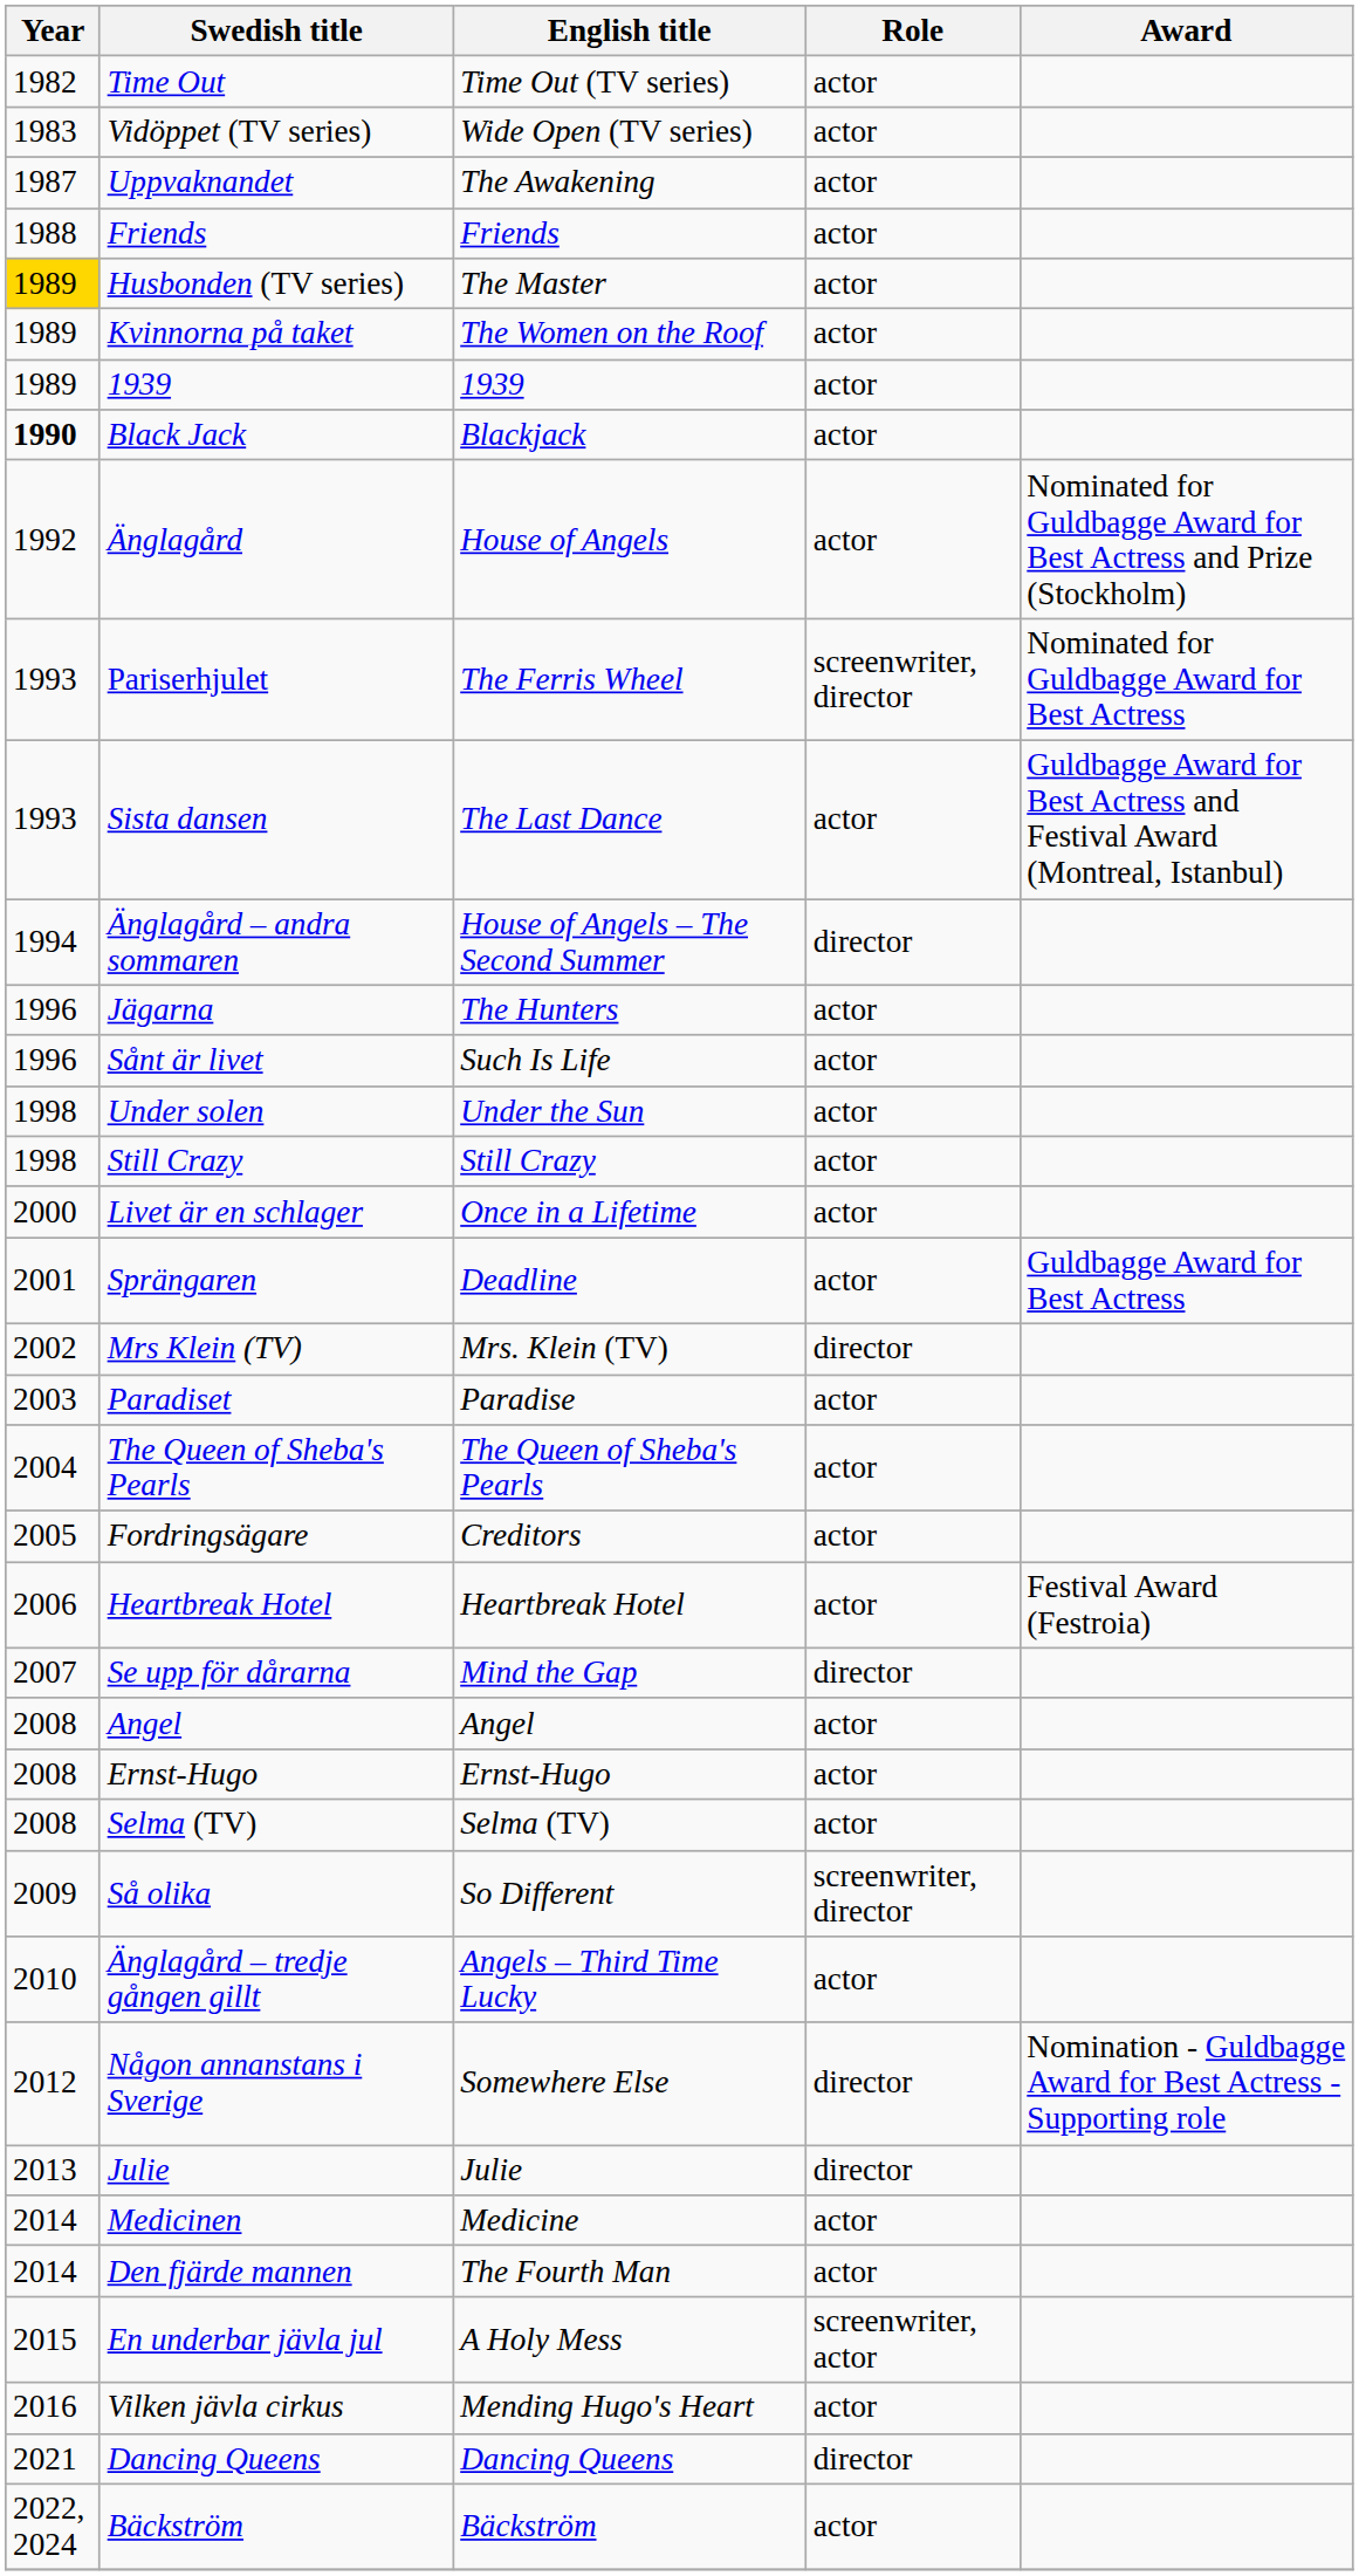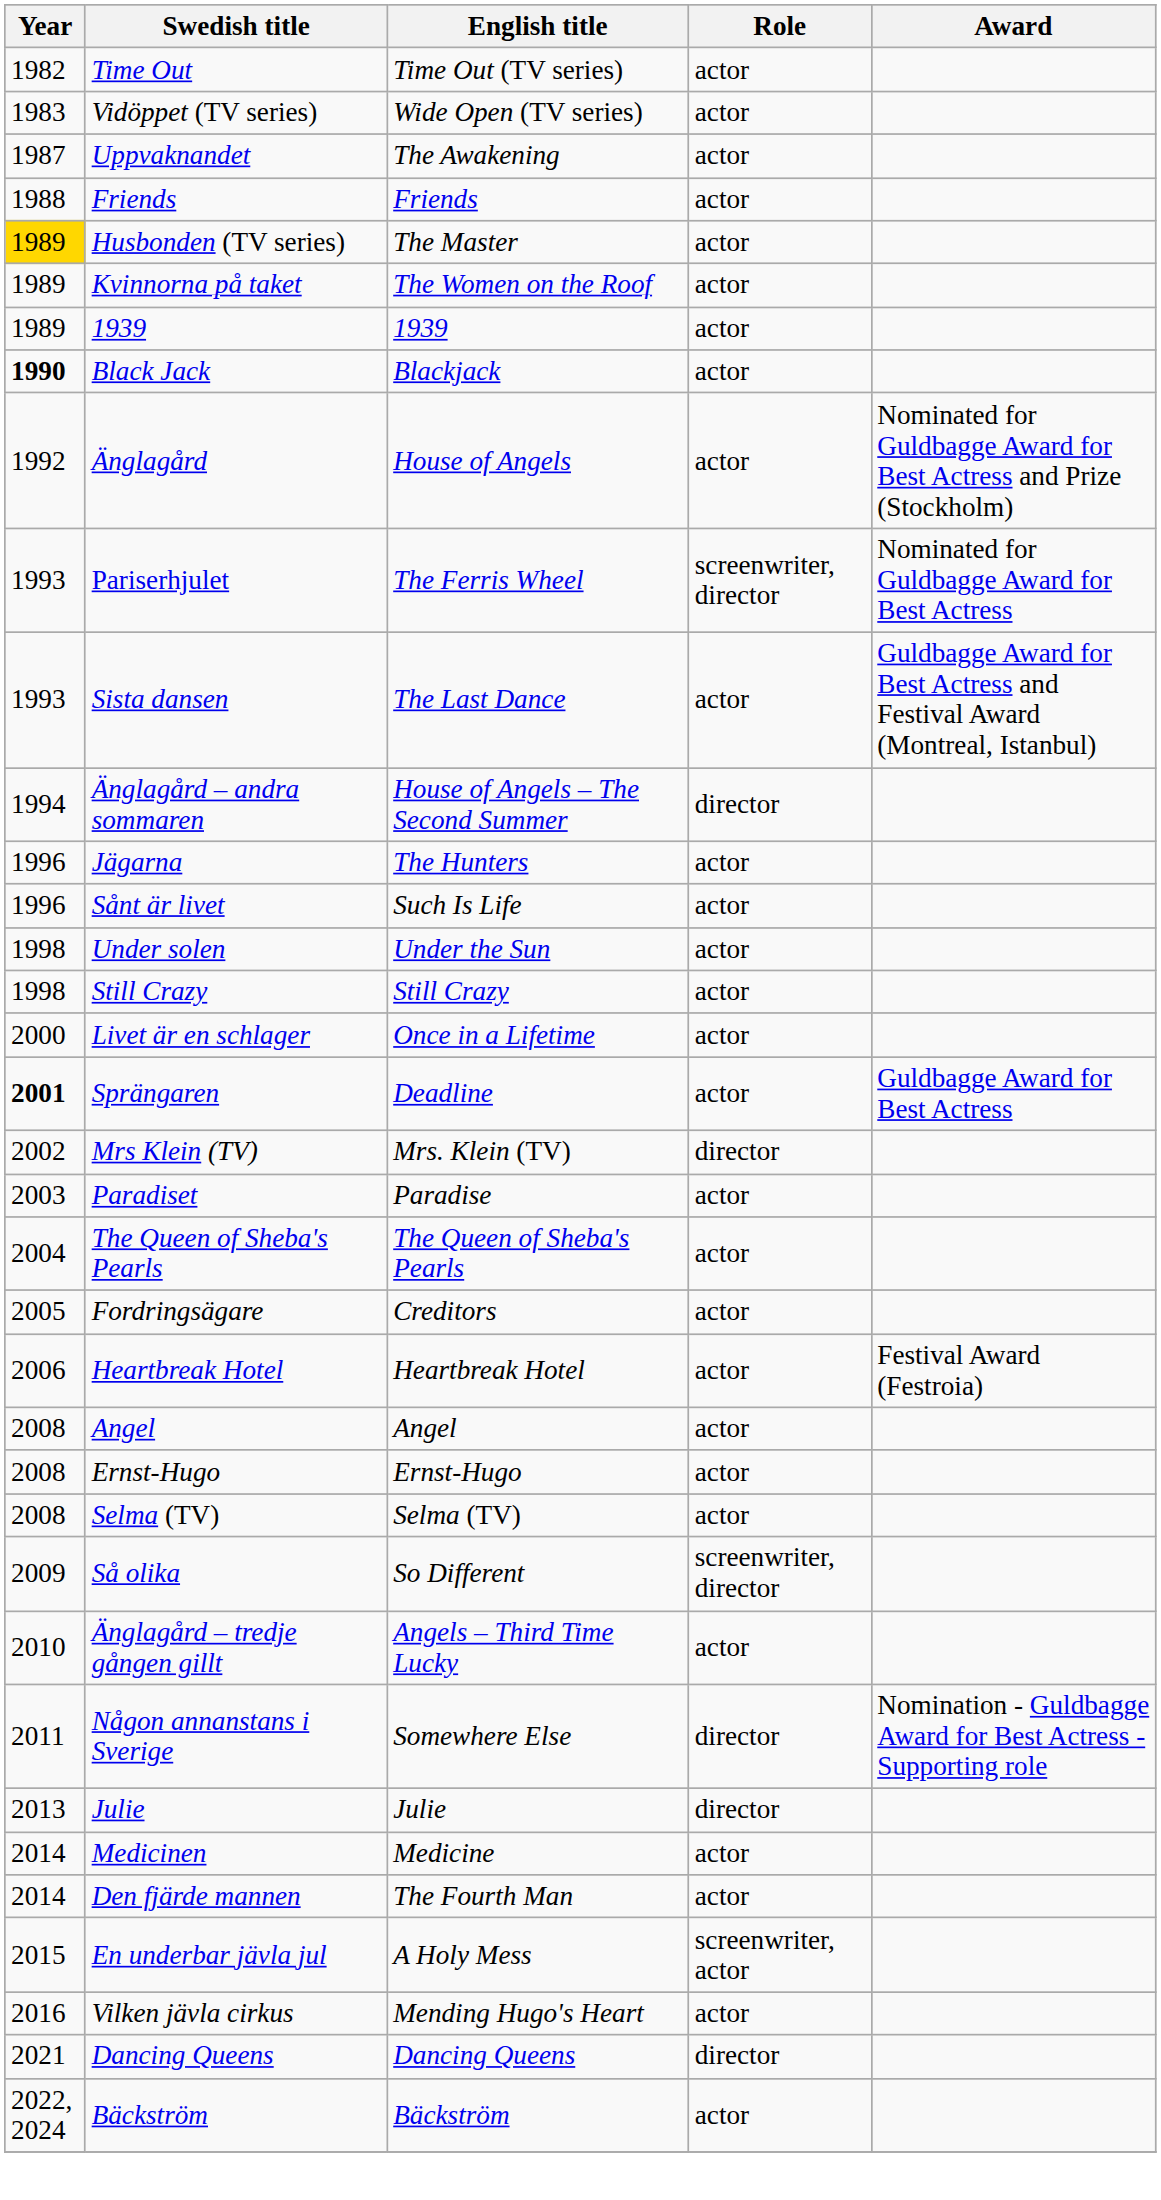 <table class="wikitable sortable">
 <tr>
 <th scope="col" style="width: 40px;">Year</th>
 <th scope="col" style="width: 170px;">Swedish title</th>
 <th scope="col" style="width: 170px;">English title</th>
 <th scope="col" style="width: 100px;">Role</th>
 <th scope="col" style="width: 160px;">Award</th>
 </tr>
 <tr>
 <td>1982</td>
 <td><em><a href='#'>Time Out</a></em></td>
 <td><em>Time Out</em> (TV series)</td>
 <td>actor</td>
 <td></td>
 </tr>
 <tr>
 <td>1983</td>
 <td><em>Vidöppet</em> (TV series)</td>
 <td><em>Wide Open</em> (TV series)</td>
 <td>actor</td>
 <td></td>
 </tr>
 <tr>
 <td>1987</td>
 <td><em><a href='#'>Uppvaknandet</a></em></td>
 <td><em>The Awakening</em></td>
 <td>actor</td>
 <td></td>
 </tr>
 <tr>
 <td>1988</td>
 <td><em><a href='#'>Friends</a></em></td>
 <td><em><a href='#'>Friends</a></em></td>
 <td>actor </td>
 <td></td>
 </tr>
 <tr>
 <td style="background: gold;">1989</td>
 <td><em><a href='#'>Husbonden</a></em> (TV series)</td>
 <td><em>The Master</em></td>
 <td>actor</td>
 <td></td>
 </tr>
 <tr>
 <td>1989</td>
 <td><em><a href='#'>Kvinnorna på taket</a></em></td>
 <td><em><a href='#'>The Women on the Roof</a></em></td>
 <td>actor</td>
 <td></td>
 </tr>
 <tr>
 <td>1989</td>
 <td><em><a href='#'>1939</a></em></td>
 <td><em><a href='#'>1939</a></em></td>
 <td>actor</td>
 <td></td>
 </tr>
 <tr>
 <td><strong>1990</strong></td>
 <td><em><a href='#'>Black Jack</a></em></td>
 <td><em><a href='#'>Blackjack</a></em></td>
 <td>actor</td>
 <td></td>
 </tr>
 <tr>
 <td>1992</td>
 <td><em><a href='#'>Änglagård</a></em></td>
 <td><em><a href='#'>House of Angels</a></em></td>
 <td>actor</td>
 <td>Nominated for <a href='#'>Guldbagge Award for Best Actress</a> and Prize (Stockholm)</td>
 </tr>
 <tr>
 <td>1993</td>
 <td><a href='#'>Pariserhjulet</a></td>
 <td><em><a href='#'>The Ferris Wheel</a></em></td>
 <td>screenwriter, director</td>
 <td>Nominated for <a href='#'>Guldbagge Award for Best Actress</a></td>
 </tr>
 <tr>
 <td>1993</td>
 <td><em><a href='#'>Sista dansen</a></em></td>
 <td><em><a href='#'>The Last Dance</a></em></td>
 <td>actor</td>
 <td><a href='#'>Guldbagge Award for Best Actress</a> and Festival Award (Montreal, Istanbul)</td>
 </tr>
 <tr>
 <td>1994</td>
 <td><em><a href='#'>Änglagård – andra sommaren</a></em></td>
 <td><em><a href='#'>House of Angels – The Second Summer</a></em></td>
 <td>director</td>
 <td></td>
 </tr>
 <tr>
 <td>1996</td>
 <td><em><a href='#'>Jägarna</a></em></td>
 <td><em><a href='#'>The Hunters</a></em></td>
 <td>actor</td>
 <td></td>
 </tr>
 <tr>
 <td>1996</td>
 <td><em><a href='#'>Sånt är livet</a></em></td>
 <td><em>Such Is Life</em></td>
 <td>actor</td>
 <td></td>
 </tr>
 <tr>
 <td>1998</td>
 <td><em><a href='#'>Under solen</a></em></td>
 <td><em><a href='#'>Under the Sun</a></em></td>
 <td>actor</td>
 <td></td>
 </tr>
 <tr>
 <td>1998</td>
 <td><em><a href='#'>Still Crazy</a></em></td>
 <td><em><a href='#'>Still Crazy</a></em></td>
 <td>actor</td>
 <td></td>
 </tr>
 <tr>
 <td>2000</td>
 <td><em><a href='#'>Livet är en schlager</a></em></td>
 <td><em><a href='#'>Once in a Lifetime</a></em></td>
 <td>actor</td>
 <td></td>
 </tr>
 <tr>
-<td>2001</td>
+<td><strong>2001</strong></td>
 <td><em><a href='#'>Sprängaren</a></em></td>
 <td><em><a href='#'>Deadline</a></em></td>
 <td>actor</td>
 <td><a href='#'>Guldbagge Award for Best Actress</a></td>
 </tr>
 <tr>
 <td>2002</td>
 <td><em><a href='#'>Mrs Klein</a> (TV)</em></td>
 <td><em>Mrs. Klein</em> (TV)</td>
 <td>director</td>
 <td></td>
 </tr>
 <tr>
 <td>2003</td>
 <td><em><a href='#'>Paradiset</a></em></td>
 <td><em>Paradise</em></td>
 <td>actor</td>
 <td></td>
 </tr>
 <tr>
 <td>2004</td>
 <td><em><a href='#'>The Queen of Sheba's Pearls</a></em></td>
 <td><em><a href='#'>The Queen of Sheba's Pearls</a></em></td>
 <td>actor</td>
 <td></td>
 </tr>
 <tr>
 <td>2005</td>
 <td><em>Fordringsägare</em></td>
 <td><em>Creditors</em></td>
 <td>actor</td>
 <td></td>
 </tr>
 <tr>
 <td>2006</td>
 <td><em><a href='#'>Heartbreak Hotel</a></em></td>
 <td><em>Heartbreak Hotel</em></td>
 <td>actor</td>
 <td>Festival Award (Festroia)</td>
 </tr>
 <tr>
-<td>2007</td>
-<td><em><a href='#'>Se upp för dårarna</a></em></td>
-<td><em><a href='#'>Mind the Gap</a></em></td>
-<td>director</td>
-<td></td>
-</tr>
-<tr>
 <td>2008</td>
 <td><em><a href='#'>Angel</a></em></td>
 <td><em>Angel</em></td>
 <td>actor</td>
 <td></td>
 </tr>
 <tr>
 <td>2008</td>
 <td><em>Ernst-Hugo</em></td>
 <td><em>Ernst-Hugo</em></td>
 <td>actor</td>
 <td></td>
 </tr>
 <tr>
 <td>2008</td>
 <td><em><a href='#'>Selma</a></em> (TV)</td>
 <td><em>Selma</em> (TV)</td>
 <td>actor</td>
 <td></td>
 </tr>
 <tr>
 <td>2009</td>
 <td><em><a href='#'>Så olika</a></em></td>
 <td><em>So Different</em></td>
 <td>screenwriter, director</td>
 <td></td>
 </tr>
 <tr>
 <td>2010</td>
 <td><em><a href='#'>Änglagård – tredje gången gillt</a></em></td>
 <td><em><a href='#'>Angels – Third Time Lucky</a></em></td>
 <td>actor</td>
 <td></td>
 </tr>
 <tr>
-<td>2012</td>
+<td>2011</td>
 <td><em><a href='#'>Någon annanstans i Sverige</a></em></td>
 <td><em>Somewhere Else</em></td>
 <td>director</td>
 <td>Nomination - <a href='#'>Guldbagge Award for Best Actress - Supporting role</a></td>
 </tr>
 <tr>
 <td>2013</td>
 <td><em><a href='#'>Julie</a></em></td>
 <td><em>Julie</em></td>
 <td>director</td>
 <td></td>
 </tr>
 <tr>
 <td>2014</td>
 <td><em><a href='#'>Medicinen</a></em></td>
 <td><em>Medicine</em></td>
 <td>actor </td>
 <td></td>
 </tr>
 <tr>
 <td>2014</td>
 <td><em><a href='#'>Den fjärde mannen</a></em></td>
 <td><em>The Fourth Man</em></td>
 <td>actor </td>
 <td></td>
 </tr>
 <tr>
 <td>2015</td>
 <td><em><a href='#'>En underbar jävla jul</a></em></td>
 <td><em>A Holy Mess</em></td>
 <td>screenwriter, actor</td>
 <td></td>
 </tr>
 <tr>
 <td>2016</td>
 <td><em>Vilken jävla cirkus</em></td>
 <td><em>Mending Hugo's Heart</em></td>
 <td>actor</td>
 <td></td>
 </tr>
 <tr>
 <td>2021</td>
 <td><em><a href='#'>Dancing Queens</a></em></td>
 <td><em><a href='#'>Dancing Queens</a></em></td>
 <td>director</td>
 <td></td>
 </tr>
 <tr>
 <td>2022, 2024</td>
 <td><em><a href='#'>Bäckström</a></em></td>
 <td><em><a href='#'>Bäckström</a></em></td>
 <td>actor</td>
 <td></td>
 </tr>
 <tr>
 </tr>
 </table>
